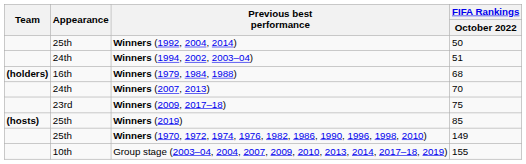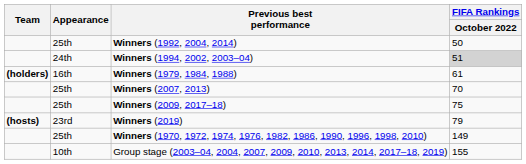 <table class="wikitable sortable">
 <tr>
 <th rowspan=2>Team</th>
 <th rowspan=2>Appearance</th>
 <th rowspan=2>Previous best<br>performance</th>
 <th colspan=2><a href='#'>FIFA Rankings</a></th>
 </tr>
 <tr>
 <th>October 2022</th>
 </tr>
 <tr>
 <td></td>
 <td data-sort-value="12">25th</td>
 <td data-sort-value="7.2"><strong>Winners</strong> (<a href='#'>1992</a>, <a href='#'>2004</a>, <a href='#'>2014</a>)</td>
 <td>50</td>
 </tr>
 <tr>
 <td></td>
 <td data-sort-value="12">24th</td>
 <td data-sort-value="7.2"><strong>Winners</strong> (<a href='#'>1994</a>, <a href='#'>2002</a>, <a href='#'>2003–04</a>)</td>
-<td>51</td>
+<td style="background: lightgrey;">51</td>
 </tr>
 <tr>
 <td> <strong>(holders)</strong></td>
 <td data-sort-value="12">16th</td>
 <td data-sort-value="7.2"><strong>Winners</strong> (<a href='#'>1979</a>, <a href='#'>1984</a>, <a href='#'>1988</a>)</td>
-<td>68</td>
+<td>61</td>
 </tr>
 <tr>
 <td></td>
-<td data-sort-value="12">24th</td>
+<td data-sort-value="12">25th</td>
 <td data-sort-value="7.2"><strong>Winners</strong> (<a href='#'>2007</a>, <a href='#'>2013</a>)</td>
 <td>70</td>
 </tr>
 <tr>
 <td></td>
-<td data-sort-value="12">23rd</td>
+<td data-sort-value="12">25th</td>
 <td data-sort-value="7.2"><strong>Winners</strong> (<a href='#'>2009</a>, <a href='#'>2017–18</a>)</td>
 <td>75</td>
 </tr>
 <tr>
 <td> <strong>(hosts)</strong></td>
-<td data-sort-value="12">25th</td>
+<td data-sort-value="12">23rd</td>
 <td data-sort-value="7.2"><strong>Winners</strong> (<a href='#'>2019</a>)</td>
-<td>85</td>
+<td>79</td>
 </tr>
 <tr>
 <td></td>
 <td data-sort-value="12">25th</td>
 <td data-sort-value="7.2"><strong>Winners</strong> (<a href='#'>1970</a>, <a href='#'>1972</a>, <a href='#'>1974</a>, <a href='#'>1976</a>, <a href='#'>1982</a>, <a href='#'>1986</a>, <a href='#'>1990</a>, <a href='#'>1996</a>, <a href='#'>1998</a>, <a href='#'>2010</a>)</td>
 <td>149</td>
 </tr>
 <tr>
 <td></td>
 <td data-sort-value="12">10th</td>
 <td data-sort-value="7.2">Group stage (<a href='#'>2003–04</a>, <a href='#'>2004</a>, <a href='#'>2007</a>, <a href='#'>2009</a>, <a href='#'>2010</a>, <a href='#'>2013</a>, <a href='#'>2014</a>, <a href='#'>2017–18</a>, <a href='#'>2019</a>)</td>
 <td>155</td>
 </tr>
 </table>
